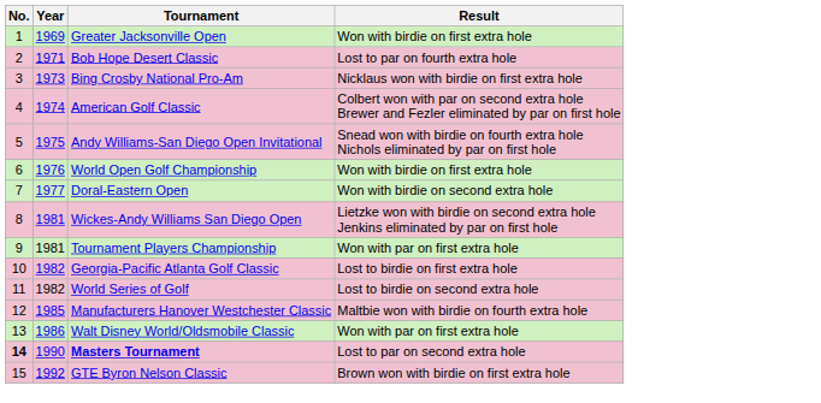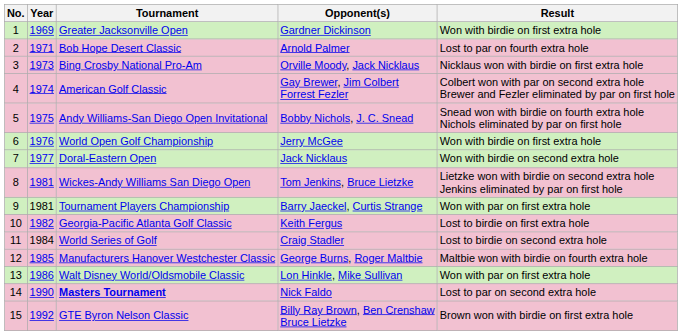 <table class="wikitable" style="font-size:95%;">
 <tr>
 <th>No.</th>
 <th>Year</th>
 <th>Tournament</th>
+<th>Opponent(s)</th>
 <th>Result</th>
 </tr>
 <tr style="background:#D0F0C0;">
 <td align=center>1</td>
 <td><a href='#'>1969</a></td>
 <td><a href='#'>Greater Jacksonville Open</a></td>
+<td> <a href='#'>Gardner Dickinson</a></td>
 <td>Won with birdie on first extra hole</td>
 </tr>
 <tr style="background:#F2C1D1;">
 <td align=center>2</td>
 <td><a href='#'>1971</a></td>
 <td><a href='#'>Bob Hope Desert Classic</a></td>
+<td> <a href='#'>Arnold Palmer</a></td>
 <td>Lost to par on fourth extra hole</td>
 </tr>
 <tr style="background:#F2C1D1;">
 <td align=center>3</td>
 <td><a href='#'>1973</a></td>
 <td><a href='#'>Bing Crosby National Pro-Am</a></td>
+<td> <a href='#'>Orville Moody</a>,  <a href='#'>Jack Nicklaus</a></td>
 <td>Nicklaus won with birdie on first extra hole</td>
 </tr>
 <tr style="background:#F2C1D1;">
 <td align=center>4</td>
 <td><a href='#'>1974</a></td>
 <td><a href='#'>American Golf Classic</a></td>
+<td> <a href='#'>Gay Brewer</a>,  <a href='#'>Jim Colbert</a><br> <a href='#'>Forrest Fezler</a></td>
 <td>Colbert won with par on second extra hole<br>Brewer and Fezler eliminated by par on first hole</td>
 </tr>
 <tr style="background:#F2C1D1;">
 <td align=center>5</td>
 <td><a href='#'>1975</a></td>
 <td><a href='#'>Andy Williams-San Diego Open Invitational</a></td>
+<td> <a href='#'>Bobby Nichols</a>,  <a href='#'>J. C. Snead</a></td>
 <td>Snead won with birdie on fourth extra hole<br>Nichols eliminated by par on first hole</td>
 </tr>
 <tr style="background:#D0F0C0;">
 <td align=center>6</td>
 <td><a href='#'>1976</a></td>
 <td><a href='#'>World Open Golf Championship</a></td>
+<td> <a href='#'>Jerry McGee</a></td>
 <td>Won with birdie on first extra hole</td>
 </tr>
 <tr style="background:#D0F0C0;">
 <td align=center>7</td>
 <td><a href='#'>1977</a></td>
 <td><a href='#'>Doral-Eastern Open</a></td>
+<td> <a href='#'>Jack Nicklaus</a></td>
 <td>Won with birdie on second extra hole</td>
 </tr>
 <tr style="background:#F2C1D1;">
 <td align=center>8</td>
 <td><a href='#'>1981</a></td>
 <td><a href='#'>Wickes-Andy Williams San Diego Open</a></td>
+<td> <a href='#'>Tom Jenkins</a>,  <a href='#'>Bruce Lietzke</a></td>
 <td>Lietzke won with birdie on second extra hole<br>Jenkins eliminated by par on first hole</td>
 </tr>
 <tr style="background:#D0F0C0;">
 <td align=center>9</td>
 <td>1981</td>
 <td><a href='#'>Tournament Players Championship</a></td>
+<td> <a href='#'>Barry Jaeckel</a>,  <a href='#'>Curtis Strange</a></td>
 <td>Won with par on first extra hole</td>
 </tr>
 <tr style="background:#F2C1D1;">
 <td align=center>10</td>
 <td><a href='#'>1982</a></td>
 <td><a href='#'>Georgia-Pacific Atlanta Golf Classic</a></td>
+<td> <a href='#'>Keith Fergus</a></td>
 <td>Lost to birdie on first extra hole</td>
 </tr>
 <tr style="background:#F2C1D1;">
 <td align=center>11</td>
-<td>1982</td>
+<td>1984</td>
 <td><a href='#'>World Series of Golf</a></td>
+<td> <a href='#'>Craig Stadler</a></td>
 <td>Lost to birdie on second extra hole</td>
 </tr>
 <tr style="background:#F2C1D1;">
 <td align=center>12</td>
 <td><a href='#'>1985</a></td>
 <td><a href='#'>Manufacturers Hanover Westchester Classic</a></td>
+<td> <a href='#'>George Burns</a>,  <a href='#'>Roger Maltbie</a></td>
 <td>Maltbie won with birdie on fourth extra hole</td>
 </tr>
 <tr style="background:#D0F0C0;">
 <td align=center>13</td>
 <td><a href='#'>1986</a></td>
 <td><a href='#'>Walt Disney World/Oldsmobile Classic</a></td>
+<td> <a href='#'>Lon Hinkle</a>,  <a href='#'>Mike Sullivan</a></td>
 <td>Won with par on first extra hole</td>
 </tr>
 <tr style="background:#F2C1D1;">
-<td align=center><strong>14</strong></td>
+<td align=center>14</td>
 <td><a href='#'>1990</a></td>
 <td><strong><a href='#'>Masters Tournament</a></strong></td>
+<td> <a href='#'>Nick Faldo</a></td>
 <td>Lost to par on second extra hole</td>
 </tr>
 <tr style="background:#F2C1D1;">
 <td align=center>15</td>
 <td><a href='#'>1992</a></td>
 <td><a href='#'>GTE Byron Nelson Classic</a></td>
+<td> <a href='#'>Billy Ray Brown</a>,  <a href='#'>Ben Crenshaw</a><br> <a href='#'>Bruce Lietzke</a></td>
 <td>Brown won with birdie on first extra hole</td>
 </tr>
 </table>
